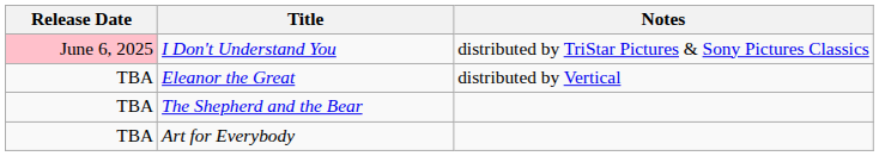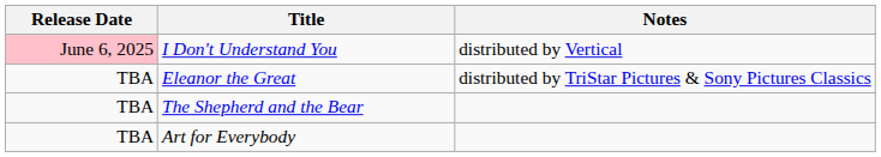 <table class="wikitable sortable">
 <tr>
 <th style="width:125px;">Release Date</th>
 <th style="width:250px;">Title</th>
 <th>Notes</th>
 </tr>
 <tr>
 <td style="background: pink; text-align:right;">June 6, 2025</td>
 <td><em><a href='#'>I Don't Understand You</a></em></td>
-<td>distributed by <a href='#'>TriStar Pictures</a> & <a href='#'>Sony Pictures Classics</a></td>
+<td>distributed by <a href='#'>Vertical</a></td>
 </tr>
 <tr>
 <td style="text-align:right;">TBA</td>
 <td><em><a href='#'>Eleanor the Great</a></em></td>
-<td>distributed by <a href='#'>Vertical</a></td>
+<td>distributed by <a href='#'>TriStar Pictures</a> & <a href='#'>Sony Pictures Classics</a></td>
 </tr>
 <tr>
 <td style="text-align:right;">TBA</td>
 <td><em><a href='#'>The Shepherd and the Bear</a></em></td>
 <td></td>
 </tr>
 <tr>
 <td style="text-align:right;">TBA</td>
 <td><em>Art for Everybody</em></td>
 <td></td>
 </tr>
 </table>
